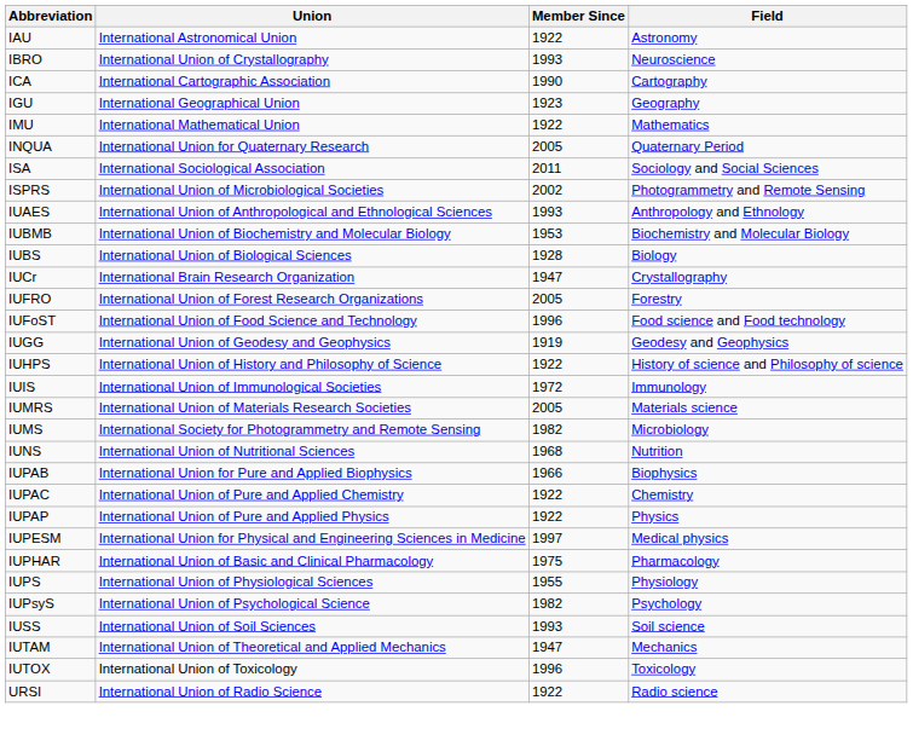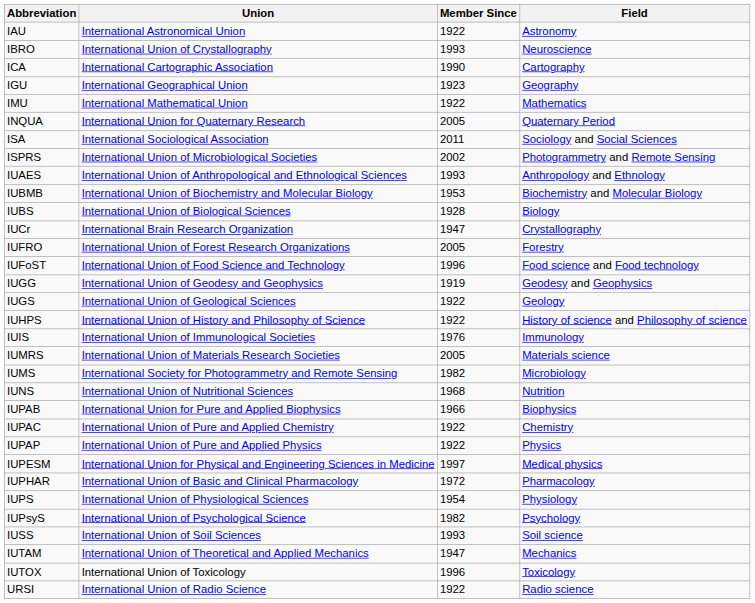 <table class="sortable wikitable">
 <tr>
 <th>Abbreviation</th>
 <th>Union</th>
 <th>Member Since</th>
 <th>Field</th>
 </tr>
 <tr>
 <td>IAU</td>
 <td><a href='#'>International Astronomical Union</a></td>
 <td>1922</td>
 <td><a href='#'>Astronomy</a></td>
 </tr>
 <tr>
 <td>IBRO</td>
 <td><a href='#'>International Union of Crystallography</a></td>
 <td>1993</td>
 <td><a href='#'>Neuroscience</a></td>
 </tr>
 <tr>
 <td>ICA</td>
 <td><a href='#'>International Cartographic Association</a></td>
 <td>1990</td>
 <td><a href='#'>Cartography</a></td>
 </tr>
 <tr>
 <td>IGU</td>
 <td><a href='#'>International Geographical Union</a></td>
 <td>1923</td>
 <td><a href='#'>Geography</a></td>
 </tr>
 <tr>
 <td>IMU</td>
 <td><a href='#'>International Mathematical Union</a></td>
 <td>1922</td>
 <td><a href='#'>Mathematics</a></td>
 </tr>
 <tr>
 <td>INQUA</td>
 <td><a href='#'>International Union for Quaternary Research</a></td>
 <td>2005</td>
 <td><a href='#'>Quaternary Period</a></td>
 </tr>
 <tr>
 <td>ISA</td>
 <td><a href='#'>International Sociological Association</a></td>
 <td>2011</td>
 <td><a href='#'>Sociology</a> and <a href='#'>Social Sciences</a></td>
 </tr>
 <tr>
 <td>ISPRS</td>
 <td><a href='#'>International Union of Microbiological Societies</a></td>
 <td>2002</td>
 <td><a href='#'>Photogrammetry</a> and <a href='#'>Remote Sensing</a></td>
 </tr>
 <tr>
 <td>IUAES</td>
 <td><a href='#'>International Union of Anthropological and Ethnological Sciences</a></td>
 <td>1993</td>
 <td><a href='#'>Anthropology</a> and <a href='#'>Ethnology</a></td>
 </tr>
 <tr>
 <td>IUBMB</td>
 <td><a href='#'>International Union of Biochemistry and Molecular Biology</a></td>
 <td>1953</td>
 <td><a href='#'>Biochemistry</a> and <a href='#'>Molecular Biology</a></td>
 </tr>
 <tr>
 <td>IUBS</td>
 <td><a href='#'>International Union of Biological Sciences</a></td>
 <td>1928</td>
 <td><a href='#'>Biology</a></td>
 </tr>
 <tr>
 <td>IUCr</td>
 <td><a href='#'>International Brain Research Organization</a></td>
 <td>1947</td>
 <td><a href='#'>Crystallography</a></td>
 </tr>
 <tr>
 <td>IUFRO</td>
 <td><a href='#'>International Union of Forest Research Organizations</a></td>
 <td>2005</td>
 <td><a href='#'>Forestry</a></td>
 </tr>
 <tr>
 <td>IUFoST</td>
 <td><a href='#'>International Union of Food Science and Technology</a></td>
 <td>1996</td>
 <td><a href='#'>Food science</a> and <a href='#'>Food technology</a></td>
 </tr>
 <tr>
 <td>IUGG</td>
 <td><a href='#'>International Union of Geodesy and Geophysics</a></td>
 <td>1919</td>
 <td><a href='#'>Geodesy</a> and <a href='#'>Geophysics</a></td>
 </tr>
 <tr>
+<td>IUGS</td>
+<td><a href='#'>International Union of Geological Sciences</a></td>
+<td>1922</td>
+<td><a href='#'>Geology</a></td>
+</tr>
+<tr>
 <td>IUHPS</td>
 <td><a href='#'>International Union of History and Philosophy of Science</a></td>
 <td>1922</td>
 <td><a href='#'>History of science</a> and <a href='#'>Philosophy of science</a></td>
 </tr>
 <tr>
 <td>IUIS</td>
 <td><a href='#'>International Union of Immunological Societies</a></td>
-<td>1972</td>
+<td>1976</td>
 <td><a href='#'>Immunology</a></td>
 </tr>
 <tr>
 <td>IUMRS</td>
 <td><a href='#'>International Union of Materials Research Societies</a></td>
 <td>2005</td>
 <td><a href='#'>Materials science</a></td>
 </tr>
 <tr>
 <td>IUMS</td>
 <td><a href='#'>International Society for Photogrammetry and Remote Sensing</a></td>
 <td>1982</td>
 <td><a href='#'>Microbiology</a></td>
 </tr>
 <tr>
 <td>IUNS</td>
 <td><a href='#'>International Union of Nutritional Sciences</a></td>
 <td>1968</td>
 <td><a href='#'>Nutrition</a></td>
 </tr>
 <tr>
 <td>IUPAB</td>
 <td><a href='#'>International Union for Pure and Applied Biophysics</a></td>
 <td>1966</td>
 <td><a href='#'>Biophysics</a></td>
 </tr>
 <tr>
 <td>IUPAC</td>
 <td><a href='#'>International Union of Pure and Applied Chemistry</a></td>
 <td>1922</td>
 <td><a href='#'>Chemistry</a></td>
 </tr>
 <tr>
 <td>IUPAP</td>
 <td><a href='#'>International Union of Pure and Applied Physics</a></td>
 <td>1922</td>
 <td><a href='#'>Physics</a></td>
 </tr>
 <tr>
 <td>IUPESM</td>
 <td><a href='#'>International Union for Physical and Engineering Sciences in Medicine</a></td>
 <td>1997</td>
 <td><a href='#'>Medical physics</a></td>
 </tr>
 <tr>
 <td>IUPHAR</td>
 <td><a href='#'>International Union of Basic and Clinical Pharmacology</a></td>
-<td>1975</td>
+<td>1972</td>
 <td><a href='#'>Pharmacology</a></td>
 </tr>
 <tr>
 <td>IUPS</td>
 <td><a href='#'>International Union of Physiological Sciences</a></td>
-<td>1955</td>
+<td>1954</td>
 <td><a href='#'>Physiology</a></td>
 </tr>
 <tr>
 <td>IUPsyS</td>
 <td><a href='#'>International Union of Psychological Science</a></td>
 <td>1982</td>
 <td><a href='#'>Psychology</a></td>
 </tr>
 <tr>
 <td>IUSS</td>
 <td><a href='#'>International Union of Soil Sciences</a></td>
 <td>1993</td>
 <td><a href='#'>Soil science</a></td>
 </tr>
 <tr>
 <td>IUTAM</td>
 <td><a href='#'>International Union of Theoretical and Applied Mechanics</a></td>
 <td>1947</td>
 <td><a href='#'>Mechanics</a></td>
 </tr>
 <tr>
 <td>IUTOX</td>
 <td>International Union of Toxicology</td>
 <td>1996</td>
 <td><a href='#'>Toxicology</a></td>
 </tr>
 <tr>
 <td>URSI</td>
 <td><a href='#'>International Union of Radio Science</a></td>
 <td>1922</td>
 <td><a href='#'>Radio science</a></td>
 </tr>
 </table>
